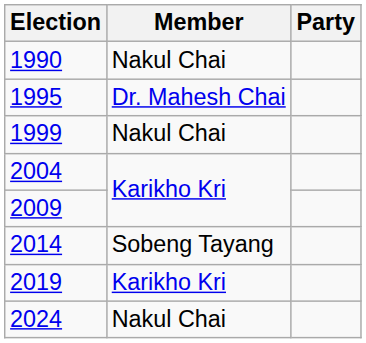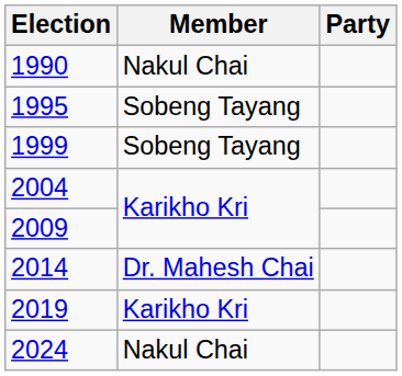 <table class="wikitable sortable">
 <tr>
 <th>Election</th>
 <th>Member</th>
 <th colspan=2>Party</th>
 </tr>
 <tr>
 <td><a href='#'>1990</a></td>
 <td>Nakul Chai</td>
 <td></td>
 </tr>
 <tr>
 <td><a href='#'>1995</a></td>
-<td><a href='#'>Dr. Mahesh Chai</a></td>
+<td>Sobeng Tayang</td>
 <td></td>
 </tr>
 <tr>
 <td><a href='#'>1999</a></td>
-<td>Nakul Chai</td>
+<td>Sobeng Tayang</td>
 </tr>
 <tr>
 <td><a href='#'>2004</a></td>
 <td rowspan=2><a href='#'>Karikho Kri</a></td>
 <td></td>
 </tr>
 <tr>
 <td><a href='#'>2009</a></td>
 <td></td>
 </tr>
 <tr>
 <td><a href='#'>2014</a></td>
-<td>Sobeng Tayang</td>
+<td><a href='#'>Dr. Mahesh Chai</a></td>
 <td></td>
 </tr>
 <tr>
 <td><a href='#'>2019</a></td>
 <td><a href='#'>Karikho Kri</a></td>
 <td></td>
 </tr>
 <tr>
 <td><a href='#'>2024</a></td>
 <td>Nakul Chai</td>
 <td></td>
 </tr>
 </table>
